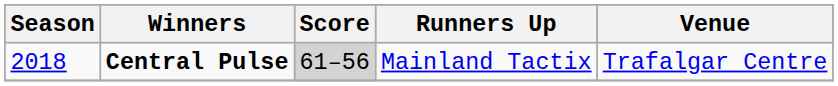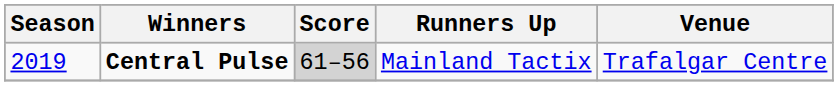 <table class="wikitable collapsible">
 <tr>
 <th>Season</th>
 <th>Winners</th>
 <th>Score</th>
 <th>Runners Up</th>
 <th>Venue</th>
 </tr>
 <tr>
-<td><a href='#'>2018</a></td>
+<td><a href='#'>2019</a></td>
 <td><strong>Central Pulse</strong></td>
 <td style="background: lightgrey;">61–56</td>
 <td><a href='#'>Mainland Tactix</a></td>
 <td><a href='#'>Trafalgar Centre</a></td>
 </tr>
 <tr>
 </tr>
 </table>
